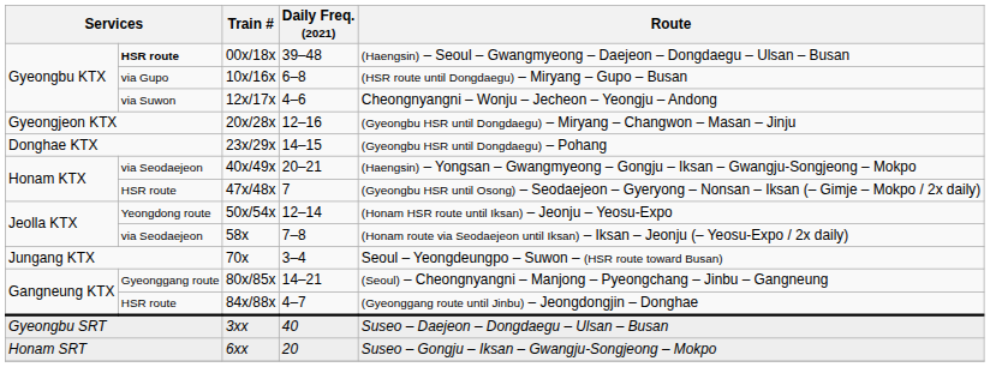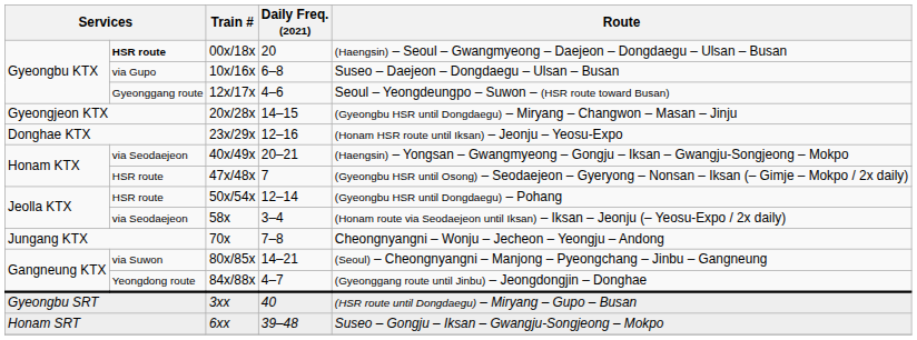 <table class="wikitable sortable">
 <tr>
 <th colspan="2">Services</th>
 <th>Train #</th>
 <th>Daily Freq.<br><small>(2021)</small></th>
 <th>Route</th>
 </tr>
 <tr>
 <td rowspan="3">Gyeongbu KTX</td>
 <td><strong><small>HSR route</small></strong></td>
 <td>00x/18x</td>
-<td>39–48</td>
+<td>20</td>
 <td><small>(Haengsin)</small> – Seoul – Gwangmyeong – Daejeon – Dongdaegu – Ulsan – Busan</td>
 </tr>
 <tr>
 <td><small>via Gupo</small></td>
 <td>10x/16x</td>
 <td>6–8</td>
-<td><small>(HSR route until Dongdaegu)</small> – Miryang – Gupo – Busan</td>
+<td>Suseo – Daejeon – Dongdaegu – Ulsan – Busan</td>
 </tr>
 <tr>
-<td><small>via Suwon</small></td>
+<td><small>Gyeonggang route</small></td>
 <td>12x/17x</td>
 <td>4–6</td>
-<td>Cheongnyangni – Wonju – Jecheon – Yeongju – Andong</td>
+<td>Seoul – Yeongdeungpo – Suwon – <small>(HSR route toward Busan)</small></td>
 </tr>
 <tr>
 <td colspan="2">Gyeongjeon KTX</td>
 <td>20x/28x</td>
-<td>12–16</td>
+<td>14–15</td>
 <td><small>(Gyeongbu HSR until Dongdaegu)</small> – Miryang – Changwon – Masan – Jinju</td>
 </tr>
 <tr>
 <td colspan="2">Donghae KTX</td>
 <td>23x/29x</td>
-<td>14–15</td>
-<td><small>(Gyeongbu HSR until Dongdaegu)</small> – Pohang</td>
+<td>12–16</td>
+<td><small>(Honam HSR route until Iksan)</small> – Jeonju – Yeosu-Expo</td>
 </tr>
 <tr>
 <td rowspan="2">Honam KTX</td>
 <td><small>via Seodaejeon</small></td>
 <td>40x/49x</td>
 <td>20–21</td>
 <td><small>(Haengsin)</small> – Yongsan – Gwangmyeong – Gongju – Iksan – Gwangju-Songjeong – Mokpo</td>
 </tr>
 <tr>
 <td><small>HSR route</small></td>
 <td>47x/48x</td>
 <td>7</td>
 <td><small>(Gyeongbu HSR until Osong)</small> – Seodaejeon – Gyeryong – Nonsan – Iksan (– Gimje – Mokpo / 2x daily)</td>
 </tr>
 <tr>
 <td rowspan="2">Jeolla KTX</td>
-<td><small>Yeongdong route</small></td>
+<td><small>HSR route</small></td>
 <td>50x/54x</td>
 <td>12–14</td>
-<td><small>(Honam HSR route until Iksan)</small> – Jeonju – Yeosu-Expo</td>
+<td><small>(Gyeongbu HSR until Dongdaegu)</small> – Pohang</td>
 </tr>
 <tr>
 <td><small>via Seodaejeon</small></td>
 <td>58x</td>
-<td>7–8</td>
+<td>3–4</td>
 <td><small>(Honam route via Seodaejeon until Iksan)</small> – Iksan – Jeonju (– Yeosu-Expo / 2x daily)</td>
 </tr>
 <tr>
 <td colspan="2">Jungang KTX</td>
 <td>70x</td>
-<td>3–4</td>
-<td>Seoul – Yeongdeungpo – Suwon – <small>(HSR route toward Busan)</small></td>
+<td>7–8</td>
+<td>Cheongnyangni – Wonju – Jecheon – Yeongju – Andong</td>
 </tr>
 <tr>
 <td rowspan="2">Gangneung KTX</td>
-<td><small>Gyeonggang route</small></td>
+<td><small>via Suwon</small></td>
 <td>80x/85x</td>
 <td>14–21</td>
 <td><small>(Seoul)</small> – Cheongnyangni – Manjong – Pyeongchang – Jinbu – Gangneung</td>
 </tr>
 <tr>
-<td><small>HSR route</small></td>
+<td><small>Yeongdong route</small></td>
 <td>84x/88x</td>
 <td>4–7</td>
 <td><small>(Gyeonggang route until Jinbu)</small> – Jeongdongjin – Donghae</td>
 </tr>
 <tr style="border-top: 3px solid black; font-style: italic; background: #eee;">
 <td colspan="2">Gyeongbu SRT</td>
 <td>3xx</td>
 <td>40</td>
-<td>Suseo – Daejeon – Dongdaegu – Ulsan – Busan</td>
+<td><small>(HSR route until Dongdaegu)</small> – Miryang – Gupo – Busan</td>
 </tr>
 <tr style="font-style: italic; background: #eee;">
 <td colspan="2">Honam SRT</td>
 <td>6xx</td>
-<td>20</td>
+<td>39–48</td>
 <td>Suseo – Gongju – Iksan – Gwangju-Songjeong – Mokpo</td>
 </tr>
 <tr>
 </tr>
 </table>
